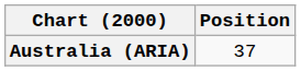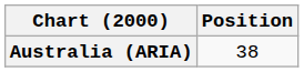 <table class="wikitable plainrowheaders" style="text-align:center">
 <tr>
 <th>Chart (2000)</th>
 <th>Position</th>
 </tr>
 <tr>
 <th scope="row">Australia (ARIA)</th>
-<td>37</td>
+<td>38</td>
 </tr>
 </table>
